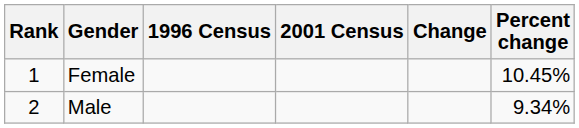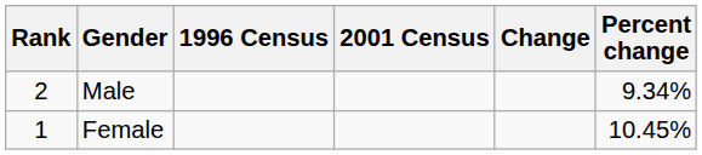 <table class="wikitable sortable" style="text-align: right;">
 <tr>
 <th data-sort-type="number">Rank</th>
 <th>Gender</th>
 <th>1996 Census</th>
 <th>2001 Census</th>
 <th data-sort-type="number">Change</th>
 <th data-sort-type="number">Percent<br>change</th>
 </tr>
 <tr>
+<td style="text-align: center;">2 </td>
+<td style="text-align: left;">Male</td>
+<td></td>
+<td></td>
+<td> </td>
+<td>9.34% </td>
+</tr>
+<tr>
 <td style="text-align: center;">1 </td>
 <td style="text-align: left;">Female</td>
 <td></td>
 <td></td>
 <td> </td>
 <td>10.45% </td>
 </tr>
-<tr>
-<td style="text-align: center;">2 </td>
-<td style="text-align: left;">Male</td>
-<td></td>
-<td></td>
-<td> </td>
-<td>9.34% </td>
-</tr>
 </table>
